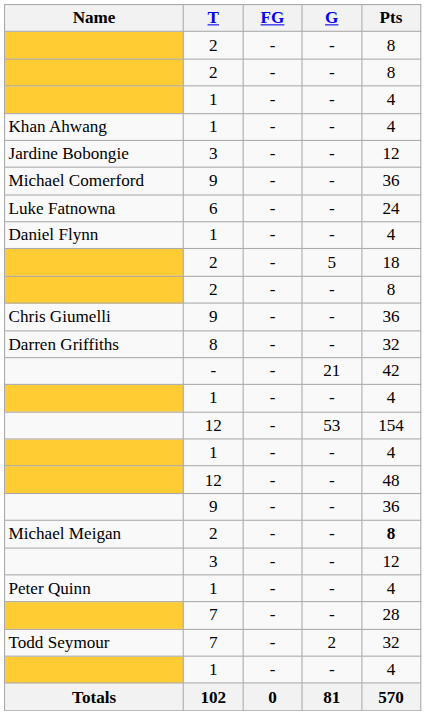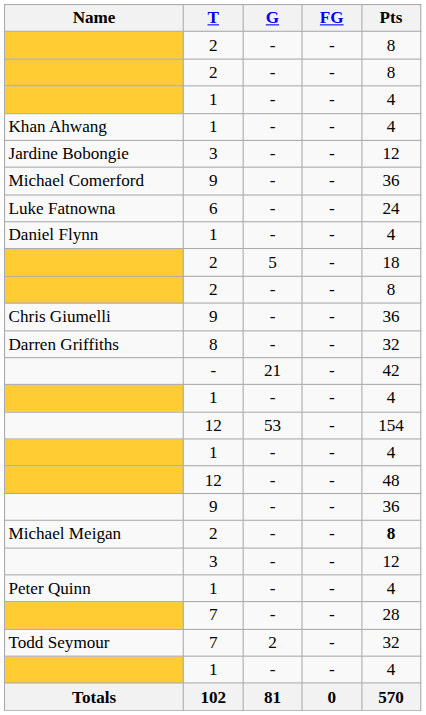 <table class="wikitable sortable" style="text-align: center;">
 <tr>
 <th style="width:10em">Name</th>
 <th style="width:3em"><a href='#'>T</a></th>
+<th style="width:3em"><a href='#'>G</a></th>
 <th style="width:3em"><a href='#'>FG</a></th>
-<th style="width:3em"><a href='#'>G</a></th>
 <th style="width:3em">Pts</th>
 </tr>
 <tr>
 <td style="text-align:left; background:#FC3;"></td>
 <td>2</td>
 <td>-</td>
 <td>-</td>
 <td>8</td>
 </tr>
 <tr>
 <td style="text-align:left; background:#FC3;"></td>
 <td>2</td>
 <td>-</td>
 <td>-</td>
 <td>8</td>
 </tr>
 <tr>
 <td style="text-align:left; background:#FC3;"></td>
 <td>1</td>
 <td>-</td>
 <td>-</td>
 <td>4</td>
 </tr>
 <tr>
 <td style="text-align:left;">Khan Ahwang</td>
 <td>1</td>
 <td>-</td>
 <td>-</td>
 <td>4</td>
 </tr>
 <tr>
 <td style="text-align:left;">Jardine Bobongie</td>
 <td>3</td>
 <td>-</td>
 <td>-</td>
 <td>12</td>
 </tr>
 <tr>
 <td style="text-align:left;">Michael Comerford</td>
 <td>9</td>
 <td>-</td>
 <td>-</td>
 <td>36</td>
 </tr>
 <tr>
 <td style="text-align:left;">Luke Fatnowna</td>
 <td>6</td>
 <td>-</td>
 <td>-</td>
 <td>24</td>
 </tr>
 <tr>
 <td style="text-align:left;">Daniel Flynn</td>
 <td>1</td>
 <td>-</td>
 <td>-</td>
 <td>4</td>
 </tr>
 <tr>
 <td style="text-align:left; background:#FC3;"></td>
 <td>2</td>
+<td>5</td>
 <td>-</td>
-<td>5</td>
 <td>18</td>
 </tr>
 <tr>
 <td style="text-align:left; background:#FC3;"></td>
 <td>2</td>
 <td>-</td>
 <td>-</td>
 <td>8</td>
 </tr>
 <tr>
 <td style="text-align:left;">Chris Giumelli</td>
 <td>9</td>
 <td>-</td>
 <td>-</td>
 <td>36</td>
 </tr>
 <tr>
 <td style="text-align:left;">Darren Griffiths</td>
 <td>8</td>
 <td>-</td>
 <td>-</td>
 <td>32</td>
 </tr>
 <tr>
 <td style="text-align:left;"></td>
 <td>-</td>
+<td>21</td>
 <td>-</td>
-<td>21</td>
 <td>42</td>
 </tr>
 <tr>
 <td style="text-align:left; background:#FC3;"></td>
 <td>1</td>
 <td>-</td>
 <td>-</td>
 <td>4</td>
 </tr>
 <tr>
 <td style="text-align:left;"></td>
 <td>12</td>
+<td>53</td>
 <td>-</td>
-<td>53</td>
 <td>154</td>
 </tr>
 <tr>
 <td style="text-align:left; background:#FC3;"></td>
 <td>1</td>
 <td>-</td>
 <td>-</td>
 <td>4</td>
 </tr>
 <tr>
 <td style="text-align:left; background:#FC3;"></td>
 <td>12</td>
 <td>-</td>
 <td>-</td>
 <td>48</td>
 </tr>
 <tr>
 <td style="text-align:left;"></td>
 <td>9</td>
 <td>-</td>
 <td>-</td>
 <td>36</td>
 </tr>
 <tr>
 <td style="text-align:left;">Michael Meigan</td>
 <td>2</td>
 <td>-</td>
 <td>-</td>
 <td><strong>8</strong></td>
 </tr>
 <tr>
 <td style="text-align:left;"></td>
 <td>3</td>
 <td>-</td>
 <td>-</td>
 <td>12</td>
 </tr>
 <tr>
 <td style="text-align:left;">Peter Quinn</td>
 <td>1</td>
 <td>-</td>
 <td>-</td>
 <td>4</td>
 </tr>
 <tr>
 <td style="text-align:left; background:#FC3;"></td>
 <td>7</td>
 <td>-</td>
 <td>-</td>
 <td>28</td>
 </tr>
 <tr>
 <td style="text-align:left;">Todd Seymour</td>
 <td>7</td>
+<td>2</td>
 <td>-</td>
-<td>2</td>
 <td>32</td>
 </tr>
 <tr>
 <td style="text-align:left; background:#FC3;"></td>
 <td>1</td>
 <td>-</td>
 <td>-</td>
 <td>4</td>
 </tr>
 <tr class="sortbottom">
 <th>Totals</th>
 <th>102</th>
+<th>81</th>
 <th>0</th>
-<th>81</th>
 <th>570</th>
 </tr>
 </table>
